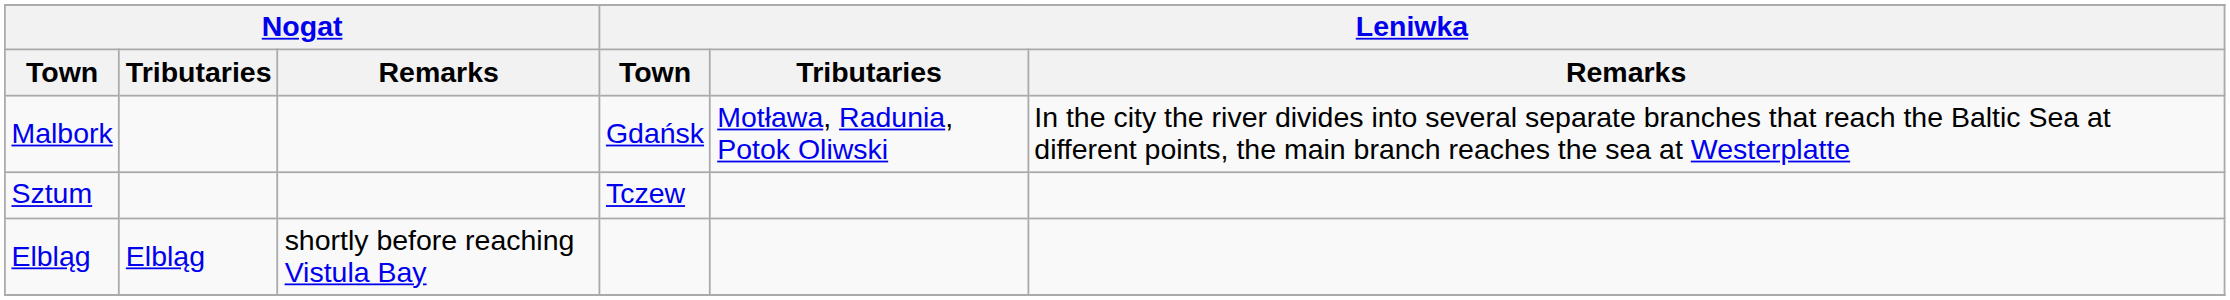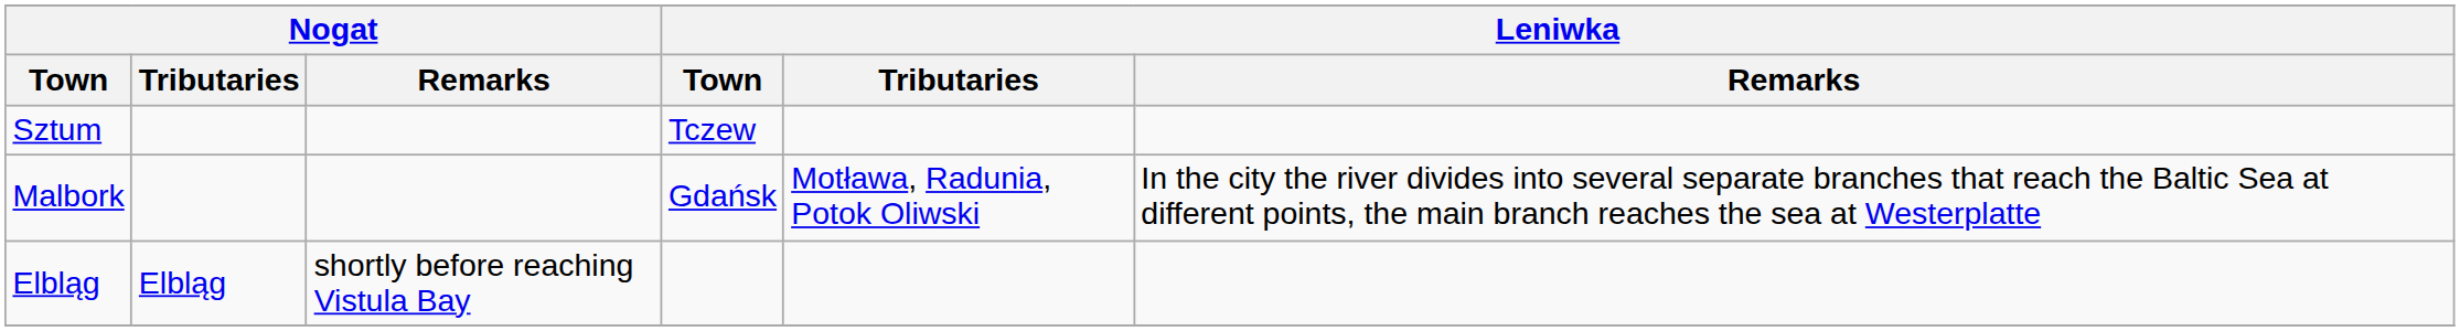 <table class="wikitable">
 <tr valign=top>
 </tr>
 <tr>
 <th colspan="3"><a href='#'>Nogat</a></th>
 <th colspan="3"><a href='#'>Leniwka</a></th>
 </tr>
 <tr>
 <th>Town</th>
 <th>Tributaries</th>
 <th>Remarks</th>
 <th>Town</th>
 <th>Tributaries</th>
 <th>Remarks</th>
 </tr>
 <tr>
+<td><a href='#'>Sztum</a></td>
+<td></td>
+<td></td>
+<td><a href='#'>Tczew</a></td>
+<td></td>
+<td></td>
+</tr>
+<tr>
 <td><a href='#'>Malbork</a></td>
 <td></td>
 <td></td>
 <td><a href='#'>Gdańsk</a></td>
 <td><a href='#'>Motława</a>, <a href='#'>Radunia</a>, <a href='#'>Potok Oliwski</a></td>
 <td>In the city the river divides into several separate branches that reach the Baltic Sea at different points, the main branch reaches the sea at <a href='#'>Westerplatte</a></td>
-</tr>
-<tr>
-<td><a href='#'>Sztum</a></td>
-<td></td>
-<td></td>
-<td><a href='#'>Tczew</a></td>
-<td></td>
-<td></td>
 </tr>
 <tr>
 <td><a href='#'>Elbląg</a></td>
 <td><a href='#'>Elbląg</a></td>
 <td>shortly before reaching <a href='#'>Vistula Bay</a></td>
 <td></td>
 <td></td>
 <td></td>
 </tr>
 <tr>
 </tr>
 </table>
